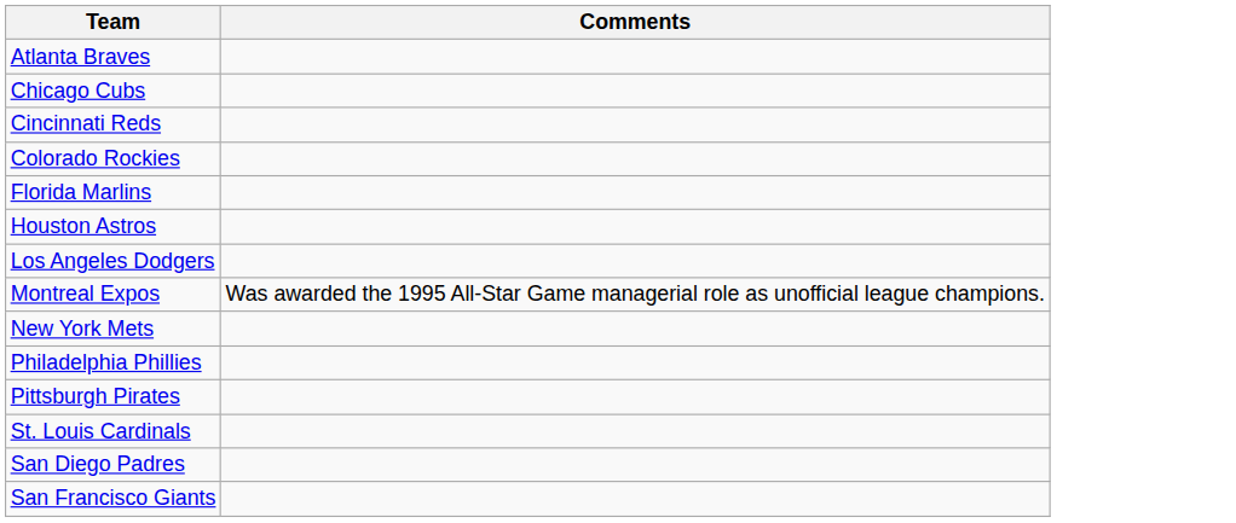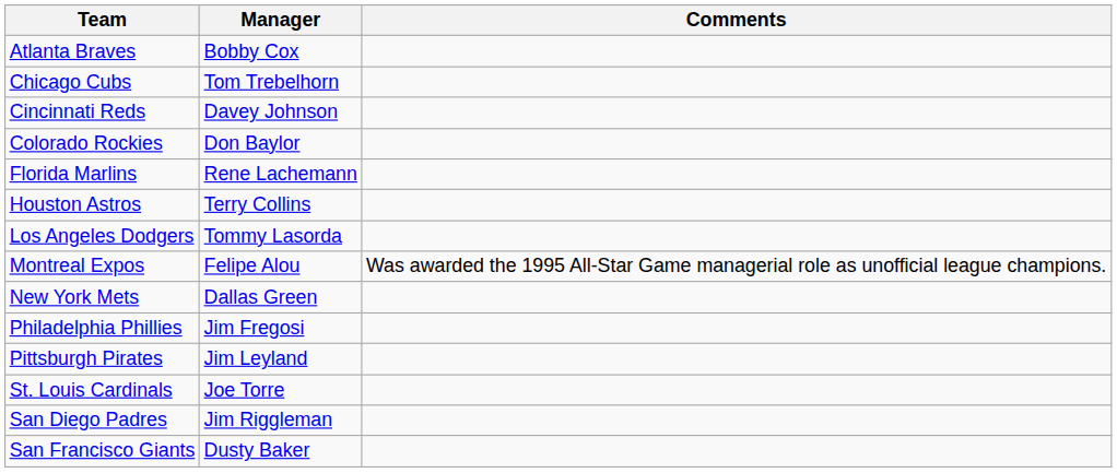 <table class="wikitable">
 <tr>
 <th bgcolor="#DDDDFF">Team</th>
+<th bgcolor="#DDDDFF">Manager</th>
 <th bgcolor="#DDDDFF">Comments</th>
 </tr>
 <tr>
 <td><a href='#'>Atlanta Braves</a></td>
+<td><a href='#'>Bobby Cox</a></td>
 <td></td>
 </tr>
 <tr>
 <td><a href='#'>Chicago Cubs</a></td>
+<td><a href='#'>Tom Trebelhorn</a></td>
 <td></td>
 </tr>
 <tr>
 <td><a href='#'>Cincinnati Reds</a></td>
+<td><a href='#'>Davey Johnson</a></td>
 <td></td>
 </tr>
 <tr>
 <td><a href='#'>Colorado Rockies</a></td>
+<td><a href='#'>Don Baylor</a></td>
 <td></td>
 </tr>
 <tr>
 <td><a href='#'>Florida Marlins</a></td>
+<td><a href='#'>Rene Lachemann</a></td>
 <td></td>
 </tr>
 <tr>
 <td><a href='#'>Houston Astros</a></td>
+<td><a href='#'>Terry Collins</a></td>
 <td></td>
 </tr>
 <tr>
 <td><a href='#'>Los Angeles Dodgers</a></td>
+<td><a href='#'>Tommy Lasorda</a></td>
 <td></td>
 </tr>
 <tr>
 <td><a href='#'>Montreal Expos</a></td>
+<td><a href='#'>Felipe Alou</a></td>
 <td>Was awarded the 1995 All-Star Game managerial role as unofficial league champions.</td>
 </tr>
 <tr>
 <td><a href='#'>New York Mets</a></td>
+<td><a href='#'>Dallas Green</a></td>
 <td></td>
 </tr>
 <tr>
 <td><a href='#'>Philadelphia Phillies</a></td>
+<td><a href='#'>Jim Fregosi</a></td>
 <td></td>
 </tr>
 <tr>
 <td><a href='#'>Pittsburgh Pirates</a></td>
+<td><a href='#'>Jim Leyland</a></td>
 <td></td>
 </tr>
 <tr>
 <td><a href='#'>St. Louis Cardinals</a></td>
+<td><a href='#'>Joe Torre</a></td>
 <td></td>
 </tr>
 <tr>
 <td><a href='#'>San Diego Padres</a></td>
+<td><a href='#'>Jim Riggleman</a></td>
 <td></td>
 </tr>
 <tr>
 <td><a href='#'>San Francisco Giants</a></td>
+<td><a href='#'>Dusty Baker</a></td>
 <td></td>
 </tr>
 </table>
